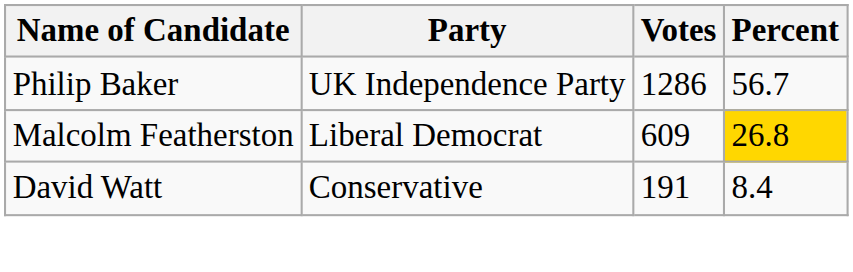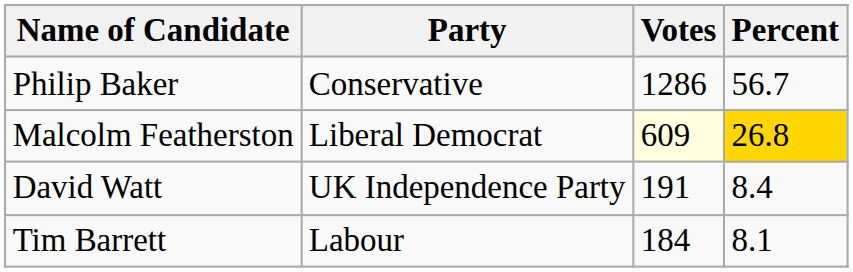 <table class="wikitable">
 <tr>
 <th>Name of Candidate</th>
 <th>Party</th>
 <th>Votes</th>
 <th>Percent</th>
 </tr>
 <tr>
 <td>Philip Baker</td>
-<td>UK Independence Party</td>
+<td>Conservative</td>
 <td>1286</td>
 <td>56.7</td>
 </tr>
 <tr>
 <td>Malcolm Featherston</td>
 <td>Liberal Democrat</td>
-<td>609</td>
+<td style="background: lightyellow;">609</td>
 <td style="background: gold;">26.8</td>
 </tr>
 <tr>
 <td>David Watt</td>
-<td>Conservative</td>
+<td>UK Independence Party</td>
 <td>191</td>
 <td>8.4</td>
 </tr>
+<tr>
+<td>Tim Barrett</td>
+<td>Labour</td>
+<td>184</td>
+<td>8.1</td>
+</tr>
 </table>
